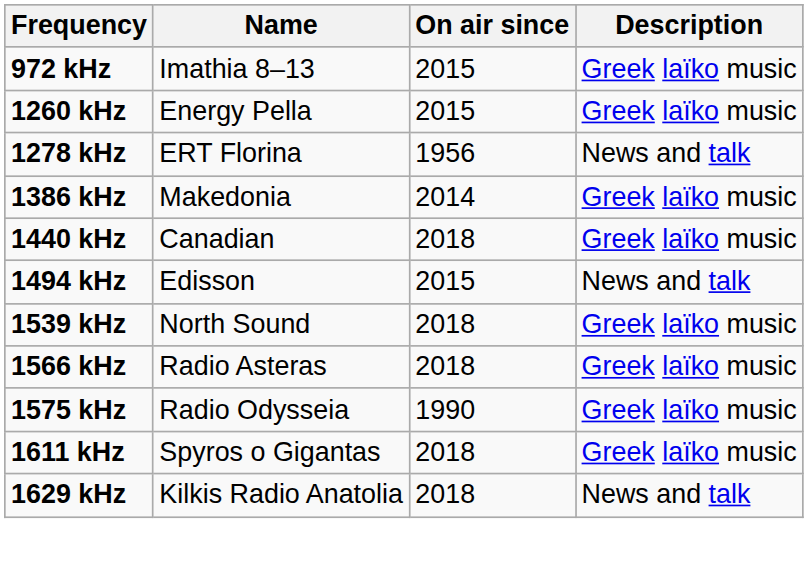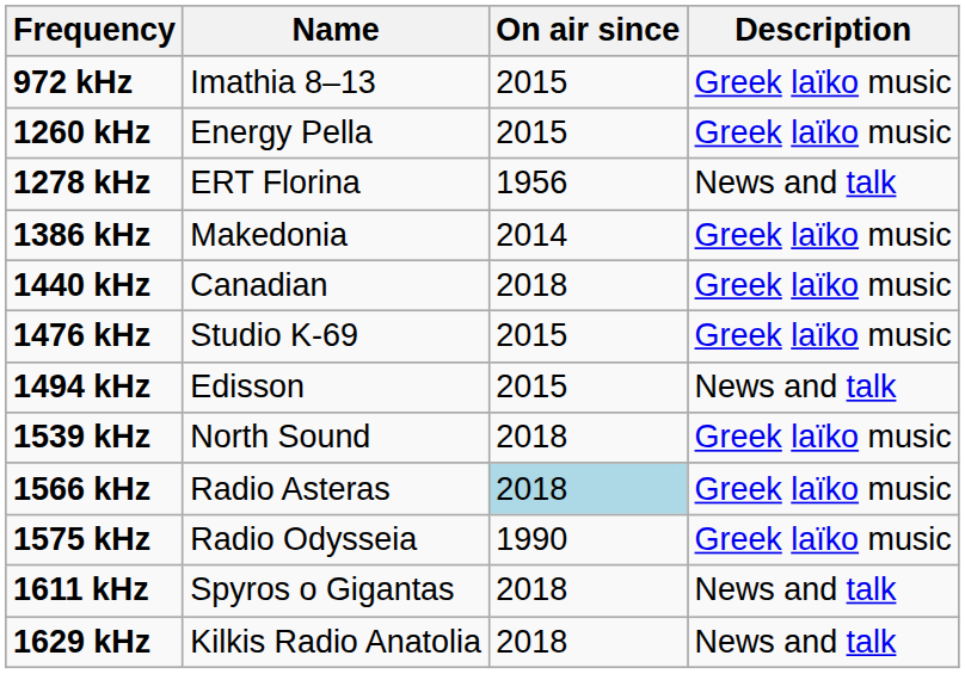 <table class="wikitable">
 <tr>
 <th>Frequency</th>
 <th>Name</th>
 <th>On air since</th>
 <th>Description</th>
 </tr>
 <tr>
 <td><strong>972 kHz</strong></td>
 <td>Imathia 8–13</td>
 <td>2015</td>
 <td><a href='#'>Greek</a> <a href='#'>laïko</a> music</td>
 </tr>
 <tr>
 <td><strong>1260 kHz</strong></td>
 <td>Energy Pella</td>
 <td>2015</td>
 <td><a href='#'>Greek</a> <a href='#'>laïko</a> music</td>
 </tr>
 <tr>
 <td><strong>1278 kHz</strong></td>
 <td>ERT Florina</td>
 <td>1956</td>
 <td>News and <a href='#'>talk</a></td>
 </tr>
 <tr>
 <td><strong>1386 kHz</strong></td>
 <td>Makedonia</td>
 <td>2014</td>
 <td><a href='#'>Greek</a> <a href='#'>laïko</a> music</td>
 </tr>
 <tr>
 <td><strong>1440 kHz</strong></td>
 <td>Canadian</td>
 <td>2018</td>
 <td><a href='#'>Greek</a> <a href='#'>laïko</a> music</td>
 </tr>
 <tr>
+<td><strong>1476 kHz</strong></td>
+<td>Studio K-69</td>
+<td>2015</td>
+<td><a href='#'>Greek</a> <a href='#'>laïko</a> music</td>
+</tr>
+<tr>
 <td><strong>1494 kHz</strong></td>
 <td>Edisson</td>
 <td>2015</td>
 <td>News and <a href='#'>talk</a></td>
 </tr>
 <tr>
 <td><strong>1539 kHz</strong></td>
 <td>North Sound</td>
 <td>2018</td>
 <td><a href='#'>Greek</a> <a href='#'>laïko</a> music</td>
 </tr>
 <tr>
 <td><strong>1566 kHz</strong></td>
 <td>Radio Asteras</td>
-<td>2018</td>
+<td style="background: lightblue;">2018</td>
 <td><a href='#'>Greek</a> <a href='#'>laïko</a> music</td>
 </tr>
 <tr>
 <td><strong>1575 kHz</strong></td>
 <td>Radio Odysseia</td>
 <td>1990</td>
 <td><a href='#'>Greek</a> <a href='#'>laïko</a> music</td>
 </tr>
 <tr>
 <td><strong>1611 kHz</strong></td>
 <td>Spyros o Gigantas</td>
 <td>2018</td>
-<td><a href='#'>Greek</a> <a href='#'>laïko</a> music</td>
+<td>News and <a href='#'>talk</a></td>
 </tr>
 <tr>
 <td><strong>1629 kHz</strong></td>
 <td>Kilkis Radio Anatolia</td>
 <td>2018</td>
 <td>News and <a href='#'>talk</a></td>
 </tr>
 </table>
